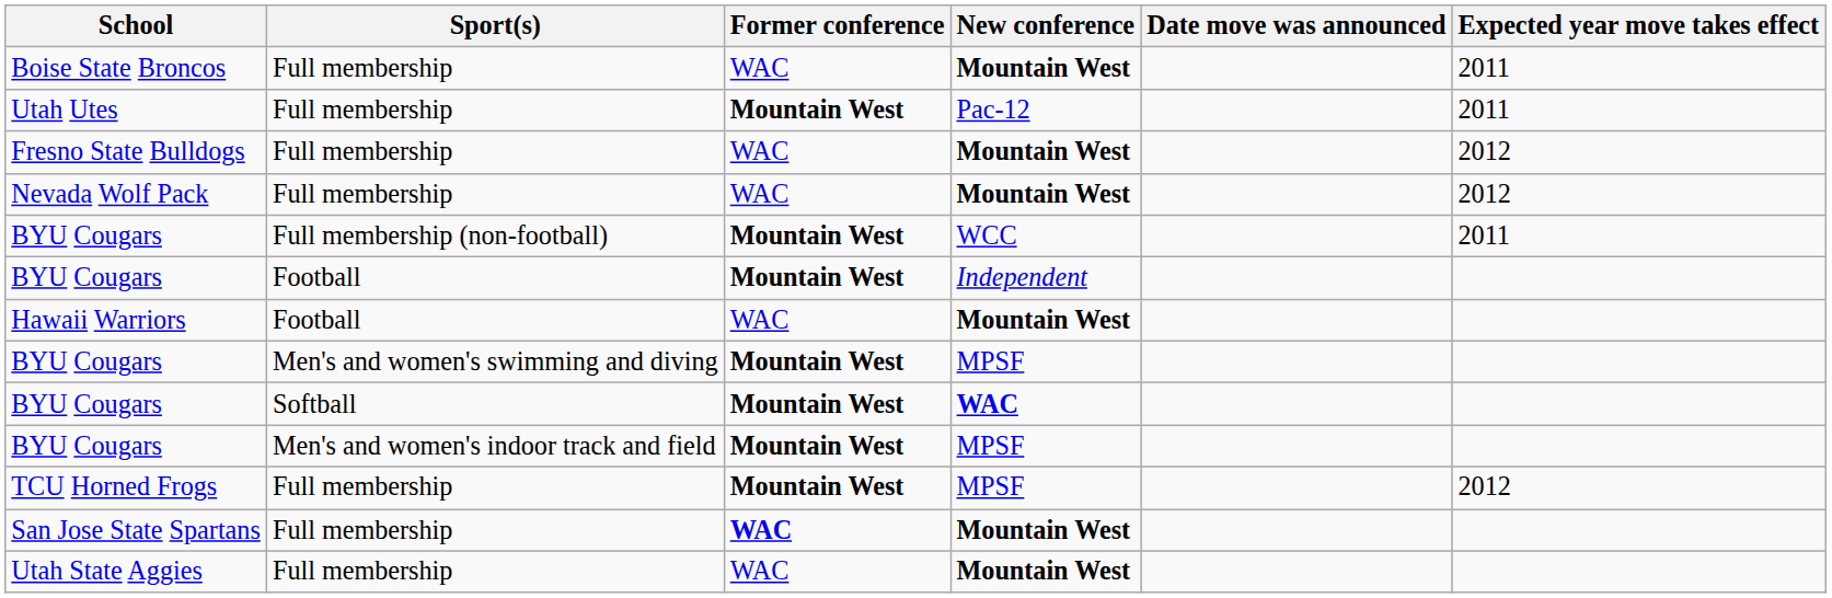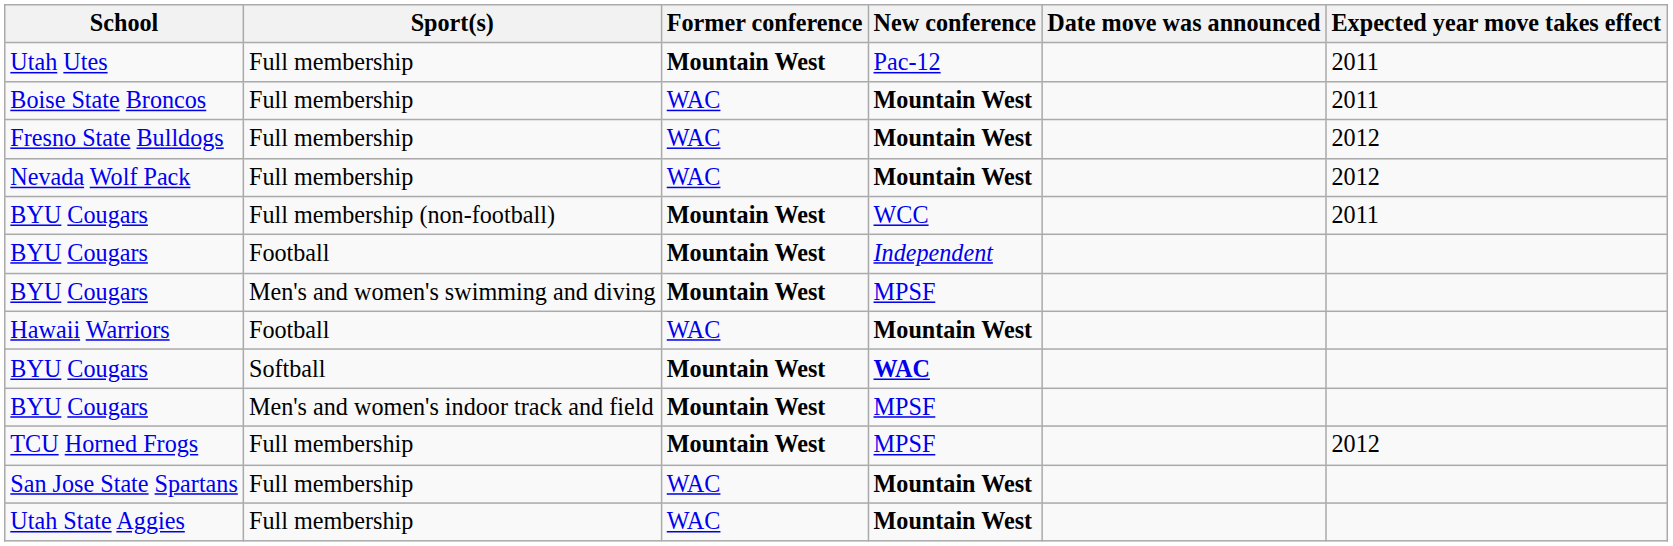 <table class="wikitable sortable">
 <tr>
 <th>School</th>
 <th>Sport(s)</th>
 <th>Former conference</th>
 <th>New conference</th>
 <th>Date move was announced</th>
 <th>Expected year move takes effect</th>
 </tr>
 <tr>
+<td><a href='#'>Utah</a> <a href='#'>Utes</a></td>
+<td>Full membership</td>
+<td><strong>Mountain West</strong></td>
+<td><a href='#'>Pac-12</a></td>
+<td></td>
+<td>2011</td>
+</tr>
+<tr>
 <td><a href='#'>Boise State</a> <a href='#'>Broncos</a></td>
 <td>Full membership</td>
 <td><a href='#'>WAC</a></td>
 <td><strong>Mountain West</strong></td>
-<td></td>
-<td>2011</td>
-</tr>
-<tr>
-<td><a href='#'>Utah</a> <a href='#'>Utes</a></td>
-<td>Full membership</td>
-<td><strong>Mountain West</strong></td>
-<td><a href='#'>Pac-12</a></td>
 <td></td>
 <td>2011</td>
 </tr>
 <tr>
 <td><a href='#'>Fresno State</a> <a href='#'>Bulldogs</a></td>
 <td>Full membership</td>
 <td><a href='#'>WAC</a></td>
 <td><strong>Mountain West</strong></td>
 <td></td>
 <td>2012</td>
 </tr>
 <tr>
 <td><a href='#'>Nevada</a> <a href='#'>Wolf Pack</a></td>
 <td>Full membership</td>
 <td><a href='#'>WAC</a></td>
 <td><strong>Mountain West</strong></td>
 <td></td>
 <td>2012</td>
 </tr>
 <tr>
 <td><a href='#'>BYU</a> <a href='#'>Cougars</a></td>
 <td>Full membership (non-football)</td>
 <td><strong>Mountain West</strong></td>
 <td><a href='#'>WCC</a></td>
 <td></td>
 <td>2011</td>
 </tr>
 <tr>
 <td><a href='#'>BYU</a> <a href='#'>Cougars</a></td>
 <td>Football</td>
 <td><strong>Mountain West</strong></td>
 <td><em><a href='#'>Independent</a></em></td>
 <td></td>
 <td></td>
 </tr>
 <tr>
+<td><a href='#'>BYU</a> <a href='#'>Cougars</a></td>
+<td>Men's and women's swimming and diving</td>
+<td><strong>Mountain West</strong></td>
+<td><a href='#'>MPSF</a></td>
+<td></td>
+<td></td>
+</tr>
+<tr>
 <td><a href='#'>Hawaii</a> <a href='#'>Warriors</a></td>
 <td>Football</td>
 <td><a href='#'>WAC</a></td>
 <td><strong>Mountain West</strong></td>
-<td></td>
-<td></td>
-</tr>
-<tr>
-<td><a href='#'>BYU</a> <a href='#'>Cougars</a></td>
-<td>Men's and women's swimming and diving</td>
-<td><strong>Mountain West</strong></td>
-<td><a href='#'>MPSF</a></td>
 <td></td>
 <td></td>
 </tr>
 <tr>
 <td><a href='#'>BYU</a> <a href='#'>Cougars</a></td>
 <td>Softball</td>
 <td><strong>Mountain West</strong></td>
 <td><strong><a href='#'>WAC</a></strong></td>
 <td></td>
 <td></td>
 </tr>
 <tr>
 <td><a href='#'>BYU</a> <a href='#'>Cougars</a></td>
 <td>Men's and women's indoor track and field</td>
 <td><strong>Mountain West</strong></td>
 <td><a href='#'>MPSF</a></td>
 <td></td>
 <td></td>
 </tr>
 <tr>
 <td><a href='#'>TCU</a> <a href='#'>Horned Frogs</a></td>
 <td>Full membership</td>
 <td><strong>Mountain West</strong></td>
 <td><a href='#'>MPSF</a></td>
 <td></td>
 <td>2012</td>
 </tr>
 <tr>
 <td><a href='#'>San Jose State</a> <a href='#'>Spartans</a></td>
 <td>Full membership</td>
-<td><strong><a href='#'>WAC</a></strong></td>
+<td><a href='#'>WAC</a></td>
 <td><strong>Mountain West</strong></td>
 <td></td>
 <td></td>
 </tr>
 <tr>
 <td><a href='#'>Utah State</a> <a href='#'>Aggies</a></td>
 <td>Full membership</td>
 <td><a href='#'>WAC</a></td>
 <td><strong>Mountain West</strong></td>
 <td></td>
 <td></td>
 </tr>
 </table>
